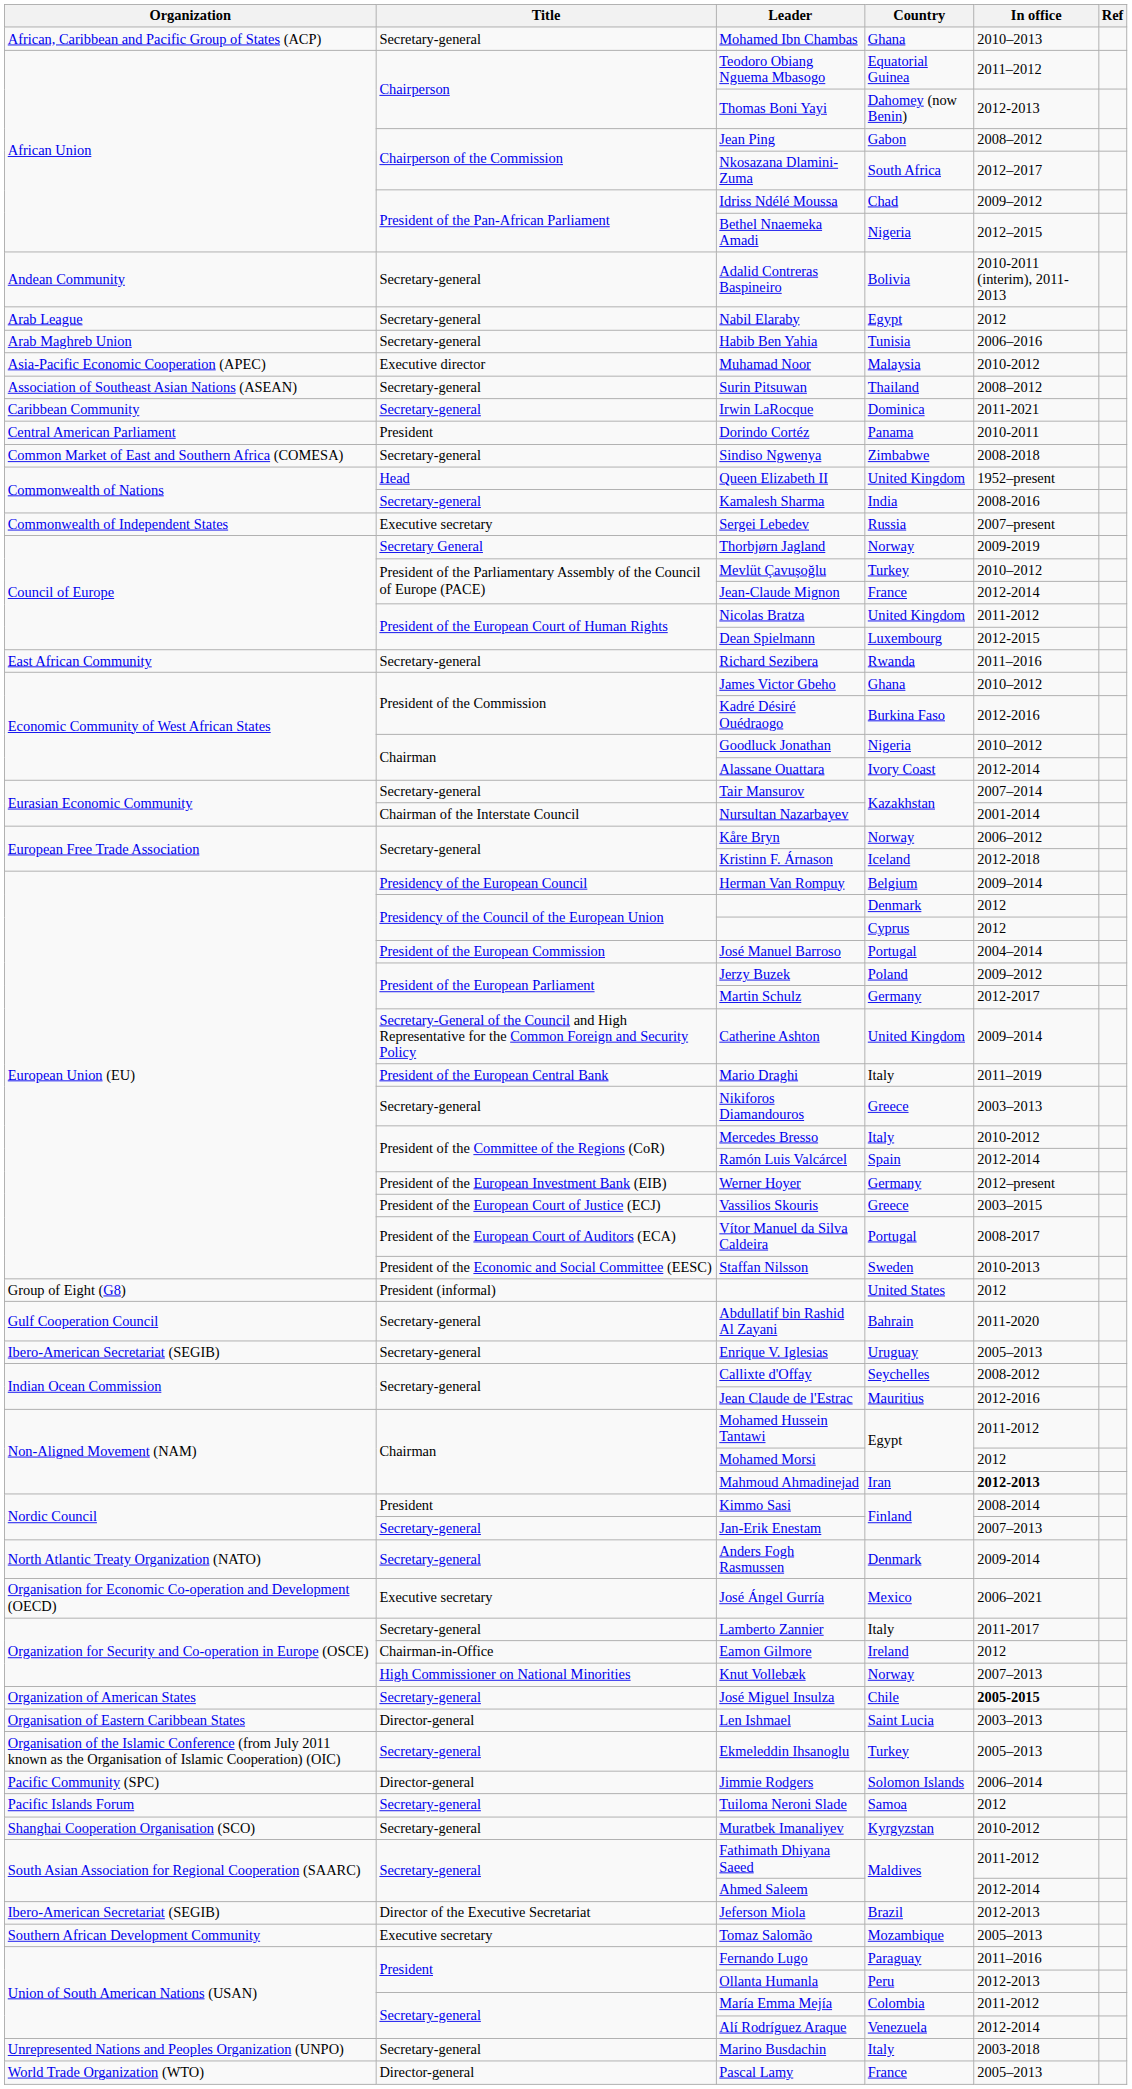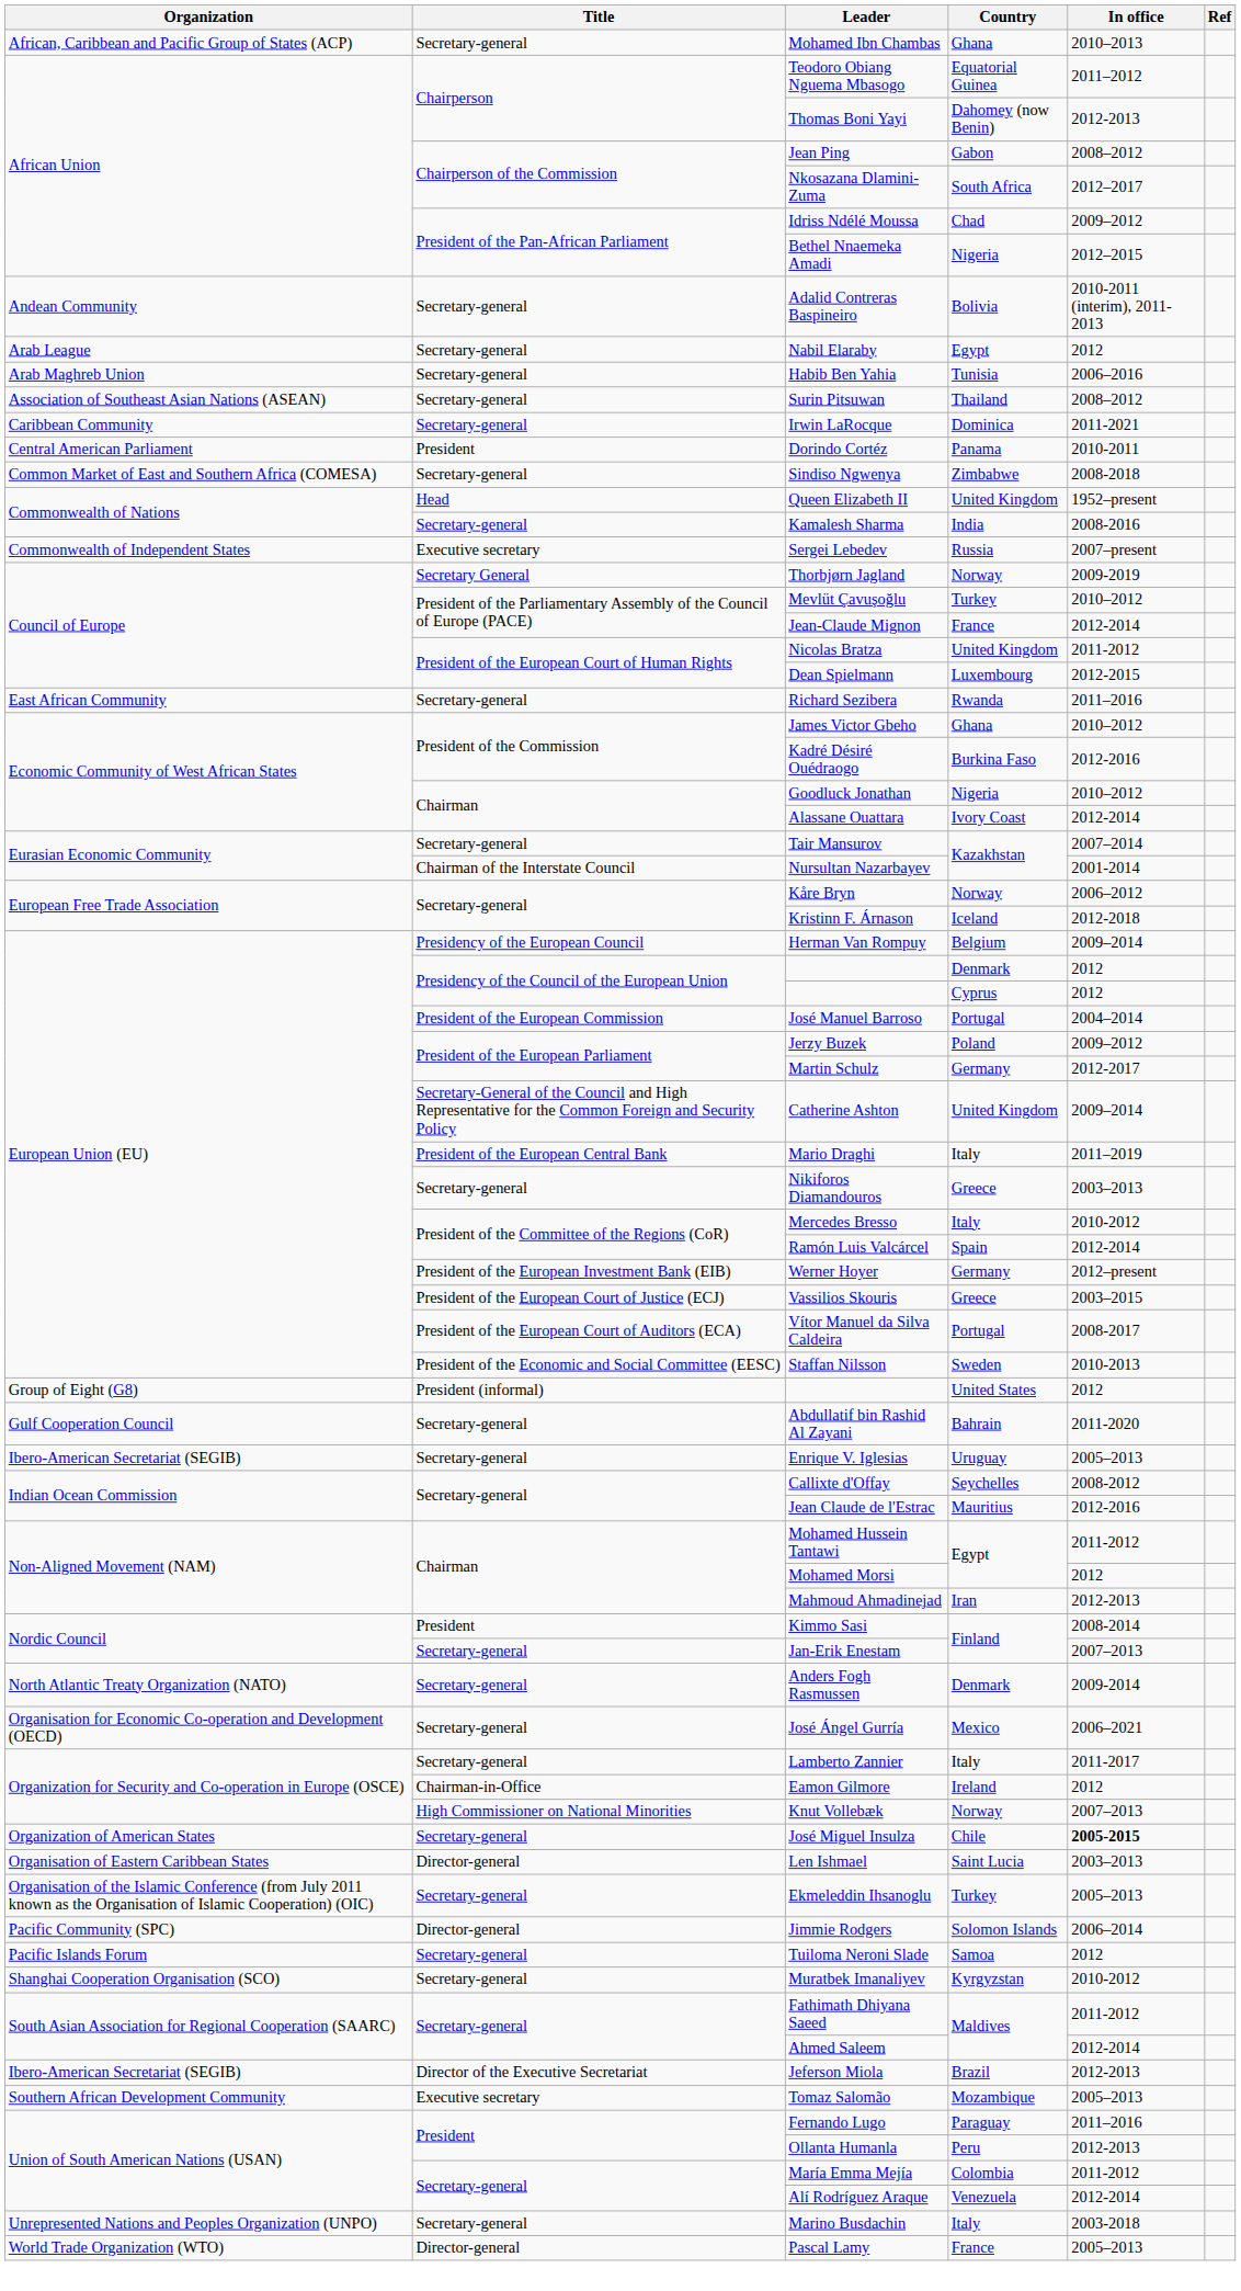 <table class="wikitable unsortable">
 <tr>
 <th>Organization</th>
 <th>Title</th>
 <th>Leader</th>
 <th>Country</th>
 <th>In office</th>
 <th>Ref</th>
 </tr>
 <tr>
 <td><a href='#'>African, Caribbean and Pacific Group of States</a> (ACP)</td>
 <td>Secretary-general</td>
 <td><a href='#'>Mohamed Ibn Chambas</a></td>
 <td><a href='#'>Ghana</a></td>
 <td>2010–2013</td>
 <td></td>
 </tr>
 <tr>
 <td rowspan="6"><a href='#'>African Union</a></td>
 <td rowspan="2"><a href='#'>Chairperson</a></td>
 <td><a href='#'>Teodoro Obiang Nguema Mbasogo</a></td>
 <td><a href='#'>Equatorial Guinea</a></td>
 <td>2011–2012</td>
 <td></td>
 </tr>
 <tr>
 <td><a href='#'>Thomas Boni Yayi</a></td>
 <td><a href='#'>Dahomey</a> (now <a href='#'>Benin</a>)</td>
 <td>2012-2013</td>
 <td></td>
 </tr>
 <tr>
 <td rowspan="2"><a href='#'>Chairperson of the Commission</a></td>
 <td><a href='#'>Jean Ping</a></td>
 <td><a href='#'>Gabon</a></td>
 <td>2008–2012</td>
 <td></td>
 </tr>
 <tr>
 <td><a href='#'>Nkosazana Dlamini-Zuma</a></td>
 <td><a href='#'>South Africa</a></td>
 <td>2012–2017</td>
 <td></td>
 </tr>
 <tr>
 <td rowspan="2"><a href='#'>President of the Pan-African Parliament</a></td>
 <td><a href='#'>Idriss Ndélé Moussa</a></td>
 <td><a href='#'>Chad</a></td>
 <td>2009–2012</td>
 <td></td>
 </tr>
 <tr>
 <td><a href='#'>Bethel Nnaemeka Amadi</a></td>
 <td><a href='#'>Nigeria</a></td>
 <td>2012–2015</td>
 <td></td>
 </tr>
 <tr>
 <td><a href='#'>Andean Community</a></td>
 <td>Secretary-general</td>
 <td><a href='#'>Adalid Contreras Baspineiro</a></td>
 <td><a href='#'>Bolivia</a></td>
 <td>2010-2011 (interim), 2011-2013</td>
 <td></td>
 </tr>
 <tr>
 <td><a href='#'>Arab League</a></td>
 <td>Secretary-general</td>
 <td><a href='#'>Nabil Elaraby</a></td>
 <td><a href='#'>Egypt</a></td>
 <td>2012</td>
 <td></td>
 </tr>
 <tr>
 <td><a href='#'>Arab Maghreb Union</a></td>
 <td>Secretary-general</td>
 <td><a href='#'>Habib Ben Yahia</a></td>
 <td><a href='#'>Tunisia</a></td>
 <td>2006–2016</td>
-<td></td>
-</tr>
-<tr>
-<td><a href='#'>Asia-Pacific Economic Cooperation</a> (APEC)</td>
-<td>Executive director</td>
-<td><a href='#'>Muhamad Noor</a></td>
-<td><a href='#'>Malaysia</a></td>
-<td>2010-2012</td>
 <td></td>
 </tr>
 <tr>
 <td><a href='#'>Association of Southeast Asian Nations</a> (ASEAN)</td>
 <td>Secretary-general</td>
 <td><a href='#'>Surin Pitsuwan</a></td>
 <td><a href='#'>Thailand</a></td>
 <td>2008–2012</td>
 <td></td>
 </tr>
 <tr>
 <td><a href='#'>Caribbean Community</a></td>
 <td><a href='#'>Secretary-general</a></td>
 <td><a href='#'>Irwin LaRocque</a></td>
 <td><a href='#'>Dominica</a></td>
 <td>2011-2021</td>
 <td></td>
 </tr>
 <tr>
 <td><a href='#'>Central American Parliament</a></td>
 <td>President</td>
 <td><a href='#'>Dorindo Cortéz</a></td>
 <td><a href='#'>Panama</a></td>
 <td>2010-2011</td>
 <td></td>
 </tr>
 <tr>
 <td><a href='#'>Common Market of East and Southern Africa</a> (COMESA)</td>
 <td>Secretary-general</td>
 <td><a href='#'>Sindiso Ngwenya</a></td>
 <td><a href='#'>Zimbabwe</a></td>
 <td>2008-2018</td>
 <td></td>
 </tr>
 <tr>
 <td rowspan="2"><a href='#'>Commonwealth of Nations</a></td>
 <td><a href='#'>Head</a></td>
 <td><a href='#'>Queen Elizabeth II</a></td>
 <td><a href='#'>United Kingdom</a></td>
 <td>1952–present</td>
 <td></td>
 </tr>
 <tr>
 <td><a href='#'>Secretary-general</a></td>
 <td><a href='#'>Kamalesh Sharma</a></td>
 <td><a href='#'>India</a></td>
 <td>2008-2016</td>
 <td></td>
 </tr>
 <tr>
 <td><a href='#'>Commonwealth of Independent States</a></td>
 <td>Executive secretary</td>
 <td><a href='#'>Sergei Lebedev</a></td>
 <td><a href='#'>Russia</a></td>
 <td>2007–present</td>
 <td></td>
 </tr>
 <tr>
 <td rowspan="5"><a href='#'>Council of Europe</a></td>
 <td><a href='#'>Secretary General</a></td>
 <td><a href='#'>Thorbjørn Jagland</a></td>
 <td><a href='#'>Norway</a></td>
 <td>2009-2019</td>
 <td></td>
 </tr>
 <tr>
 <td rowspan="2">President of the Parliamentary Assembly of the Council of Europe (PACE)</td>
 <td><a href='#'>Mevlüt Çavuşoğlu</a></td>
 <td><a href='#'>Turkey</a></td>
 <td>2010–2012</td>
 <td></td>
 </tr>
 <tr>
 <td><a href='#'>Jean-Claude Mignon</a></td>
 <td><a href='#'>France</a></td>
 <td>2012-2014</td>
 <td></td>
 </tr>
 <tr>
 <td rowspan="2"><a href='#'>President of the European Court of Human Rights</a></td>
 <td><a href='#'>Nicolas Bratza</a></td>
 <td><a href='#'>United Kingdom</a></td>
 <td>2011-2012</td>
 <td></td>
 </tr>
 <tr>
 <td><a href='#'>Dean Spielmann</a></td>
 <td><a href='#'>Luxembourg</a></td>
 <td>2012-2015</td>
 <td></td>
 </tr>
 <tr>
 <td><a href='#'>East African Community</a></td>
 <td>Secretary-general</td>
 <td><a href='#'>Richard Sezibera</a></td>
 <td><a href='#'>Rwanda</a></td>
 <td>2011–2016</td>
 <td></td>
 </tr>
 <tr>
 <td rowspan="4"><a href='#'>Economic Community of West African States</a></td>
 <td rowspan="2">President of the Commission</td>
 <td><a href='#'>James Victor Gbeho</a></td>
 <td><a href='#'>Ghana</a></td>
 <td>2010–2012</td>
 <td></td>
 </tr>
 <tr>
 <td><a href='#'>Kadré Désiré Ouédraogo</a></td>
 <td><a href='#'>Burkina Faso</a></td>
 <td>2012-2016</td>
 <td></td>
 </tr>
 <tr>
 <td rowspan="2">Chairman</td>
 <td><a href='#'>Goodluck Jonathan</a></td>
 <td><a href='#'>Nigeria</a></td>
 <td>2010–2012</td>
 <td></td>
 </tr>
 <tr>
 <td><a href='#'>Alassane Ouattara</a></td>
 <td><a href='#'>Ivory Coast</a></td>
 <td>2012-2014</td>
 <td></td>
 </tr>
 <tr>
 <td rowspan="2"><a href='#'>Eurasian Economic Community</a></td>
 <td>Secretary-general</td>
 <td><a href='#'>Tair Mansurov</a></td>
 <td rowspan="2"><a href='#'>Kazakhstan</a></td>
 <td>2007–2014</td>
 <td></td>
 </tr>
 <tr>
 <td>Chairman of the Interstate Council</td>
 <td><a href='#'>Nursultan Nazarbayev</a></td>
 <td>2001-2014</td>
 <td></td>
 </tr>
 <tr>
 <td rowspan="2"><a href='#'>European Free Trade Association</a></td>
 <td rowspan="2">Secretary-general</td>
 <td><a href='#'>Kåre Bryn</a></td>
 <td><a href='#'>Norway</a></td>
 <td>2006–2012</td>
 <td></td>
 </tr>
 <tr>
 <td><a href='#'>Kristinn F. Árnason</a></td>
 <td><a href='#'>Iceland</a></td>
 <td>2012-2018</td>
 <td></td>
 </tr>
 <tr>
 <td rowspan="15"><a href='#'>European Union</a> (EU)</td>
 <td><a href='#'>Presidency of the European Council</a></td>
 <td><a href='#'>Herman Van Rompuy</a></td>
 <td><a href='#'>Belgium</a></td>
 <td>2009–2014</td>
 <td></td>
 </tr>
 <tr>
 <td rowspan="2"><a href='#'>Presidency of the Council of the European Union</a></td>
 <td></td>
 <td><a href='#'>Denmark</a></td>
 <td>2012</td>
 <td></td>
 </tr>
 <tr>
 <td></td>
 <td><a href='#'>Cyprus</a></td>
 <td>2012</td>
 <td></td>
 </tr>
 <tr>
 <td><a href='#'>President of the European Commission</a></td>
 <td><a href='#'>José Manuel Barroso</a></td>
 <td><a href='#'>Portugal</a></td>
 <td>2004–2014</td>
 <td></td>
 </tr>
 <tr>
 <td rowspan="2"><a href='#'>President of the European Parliament</a></td>
 <td><a href='#'>Jerzy Buzek</a></td>
 <td><a href='#'>Poland</a></td>
 <td>2009–2012</td>
 <td></td>
 </tr>
 <tr>
 <td><a href='#'>Martin Schulz</a></td>
 <td><a href='#'>Germany</a></td>
 <td>2012-2017</td>
 <td></td>
 </tr>
 <tr>
 <td><a href='#'>Secretary-General of the Council</a> and High Representative for the <a href='#'>Common Foreign and Security Policy</a></td>
 <td><a href='#'>Catherine Ashton</a></td>
 <td><a href='#'>United Kingdom</a></td>
 <td>2009–2014</td>
 <td></td>
 </tr>
 <tr>
 <td><a href='#'>President of the European Central Bank</a></td>
 <td><a href='#'>Mario Draghi</a></td>
 <td>Italy</td>
 <td>2011–2019</td>
 <td></td>
 </tr>
 <tr>
 <td>Secretary-general</td>
 <td><a href='#'>Nikiforos Diamandouros</a></td>
 <td><a href='#'>Greece</a></td>
 <td>2003–2013</td>
 <td></td>
 </tr>
 <tr>
 <td rowspan="2">President of the <a href='#'>Committee of the Regions</a> (CoR)</td>
 <td><a href='#'>Mercedes Bresso</a></td>
 <td><a href='#'>Italy</a></td>
 <td>2010-2012</td>
 <td></td>
 </tr>
 <tr>
 <td><a href='#'>Ramón Luis Valcárcel</a></td>
 <td><a href='#'>Spain</a></td>
 <td>2012-2014</td>
 <td></td>
 </tr>
 <tr>
 <td>President of the <a href='#'>European Investment Bank</a> (EIB)</td>
 <td><a href='#'>Werner Hoyer</a></td>
 <td><a href='#'>Germany</a></td>
 <td>2012–present</td>
 <td></td>
 </tr>
 <tr>
 <td>President of the <a href='#'>European Court of Justice</a> (ECJ)</td>
 <td><a href='#'>Vassilios Skouris</a></td>
 <td><a href='#'>Greece</a></td>
 <td>2003–2015</td>
 <td></td>
 </tr>
 <tr>
 <td>President of the <a href='#'>European Court of Auditors</a> (ECA)</td>
 <td><a href='#'>Vítor Manuel da Silva Caldeira</a></td>
 <td><a href='#'>Portugal</a></td>
 <td>2008-2017</td>
 <td></td>
 </tr>
 <tr>
 <td>President of the <a href='#'>Economic and Social Committee</a> (EESC)</td>
 <td><a href='#'>Staffan Nilsson</a></td>
 <td><a href='#'>Sweden</a></td>
 <td>2010-2013</td>
 <td></td>
 </tr>
 <tr>
 <td>Group of Eight (<a href='#'>G8</a>)</td>
 <td>President (informal)</td>
 <td></td>
 <td><a href='#'>United States</a></td>
 <td>2012</td>
 <td></td>
 </tr>
 <tr>
 <td><a href='#'>Gulf Cooperation Council</a></td>
 <td>Secretary-general</td>
 <td><a href='#'>Abdullatif bin Rashid Al Zayani</a></td>
 <td><a href='#'>Bahrain</a></td>
 <td>2011-2020</td>
 <td></td>
 </tr>
 <tr>
 <td><a href='#'>Ibero-American Secretariat</a> (SEGIB)</td>
 <td>Secretary-general</td>
 <td><a href='#'>Enrique V. Iglesias</a></td>
 <td><a href='#'>Uruguay</a></td>
 <td>2005–2013</td>
 <td></td>
 </tr>
 <tr>
 <td rowspan="2"><a href='#'>Indian Ocean Commission</a></td>
 <td rowspan="2">Secretary-general</td>
 <td><a href='#'>Callixte d'Offay</a></td>
 <td><a href='#'>Seychelles</a></td>
 <td>2008-2012</td>
 <td></td>
 </tr>
 <tr>
 <td><a href='#'>Jean Claude de l'Estrac</a></td>
 <td><a href='#'>Mauritius</a></td>
 <td>2012-2016</td>
 <td></td>
 </tr>
 <tr>
 <td rowspan="3"><a href='#'>Non-Aligned Movement</a> (NAM)</td>
 <td rowspan="3">Chairman</td>
 <td><a href='#'>Mohamed Hussein Tantawi</a></td>
 <td rowspan="2">Egypt</td>
 <td>2011-2012</td>
 <td></td>
 </tr>
 <tr>
 <td><a href='#'>Mohamed Morsi</a></td>
 <td>2012</td>
 <td></td>
 </tr>
 <tr>
 <td><a href='#'>Mahmoud Ahmadinejad</a></td>
 <td><a href='#'>Iran</a></td>
-<td><strong>2012-2013</strong></td>
+<td>2012-2013</td>
 <td></td>
 </tr>
 <tr>
 <td rowspan="2"><a href='#'>Nordic Council</a></td>
 <td>President</td>
 <td><a href='#'>Kimmo Sasi</a></td>
 <td rowspan="2"><a href='#'>Finland</a></td>
 <td>2008-2014</td>
 <td></td>
 </tr>
 <tr>
 <td><a href='#'>Secretary-general</a></td>
 <td><a href='#'>Jan-Erik Enestam</a></td>
 <td>2007–2013</td>
 <td></td>
 </tr>
 <tr>
 <td><a href='#'>North Atlantic Treaty Organization</a> (NATO)</td>
 <td><a href='#'>Secretary-general</a></td>
 <td><a href='#'>Anders Fogh Rasmussen</a></td>
 <td><a href='#'>Denmark</a></td>
 <td>2009-2014</td>
 <td></td>
 </tr>
 <tr>
 <td><a href='#'>Organisation for Economic Co-operation and Development</a> (OECD)</td>
-<td>Executive secretary</td>
+<td>Secretary-general</td>
 <td><a href='#'>José Ángel Gurría</a></td>
 <td><a href='#'>Mexico</a></td>
 <td>2006–2021</td>
 <td></td>
 </tr>
 <tr>
 <td rowspan="3"><a href='#'>Organization for Security and Co-operation in Europe</a> (OSCE)</td>
 <td>Secretary-general</td>
 <td><a href='#'>Lamberto Zannier</a></td>
 <td>Italy</td>
 <td>2011-2017</td>
 <td></td>
 </tr>
 <tr>
 <td>Chairman-in-Office</td>
 <td><a href='#'>Eamon Gilmore</a></td>
 <td><a href='#'>Ireland</a></td>
 <td>2012</td>
 <td></td>
 </tr>
 <tr>
 <td><a href='#'>High Commissioner on National Minorities</a></td>
 <td><a href='#'>Knut Vollebæk</a></td>
 <td><a href='#'>Norway</a></td>
 <td>2007–2013</td>
 <td></td>
 </tr>
 <tr>
 <td><a href='#'>Organization of American States</a></td>
 <td><a href='#'>Secretary-general</a></td>
 <td><a href='#'>José Miguel Insulza</a></td>
 <td><a href='#'>Chile</a></td>
 <td><strong>2005-2015</strong></td>
 <td></td>
 </tr>
 <tr>
 <td><a href='#'>Organisation of Eastern Caribbean States</a></td>
 <td>Director-general</td>
 <td><a href='#'>Len Ishmael</a></td>
 <td><a href='#'>Saint Lucia</a></td>
 <td>2003–2013</td>
 <td></td>
 </tr>
 <tr>
 <td><a href='#'>Organisation of the Islamic Conference</a> (from July 2011 known as the Organisation of Islamic Cooperation) (OIC)</td>
 <td><a href='#'>Secretary-general</a></td>
 <td><a href='#'>Ekmeleddin Ihsanoglu</a></td>
 <td><a href='#'>Turkey</a></td>
 <td>2005–2013</td>
 <td></td>
 </tr>
 <tr>
 <td><a href='#'>Pacific Community</a> (SPC)</td>
 <td>Director-general</td>
 <td><a href='#'>Jimmie Rodgers</a></td>
 <td><a href='#'>Solomon Islands</a></td>
 <td>2006–2014</td>
 <td></td>
 </tr>
 <tr>
 <td><a href='#'>Pacific Islands Forum</a></td>
 <td><a href='#'>Secretary-general</a></td>
 <td><a href='#'>Tuiloma Neroni Slade</a></td>
 <td><a href='#'>Samoa</a></td>
 <td>2012</td>
 <td></td>
 </tr>
 <tr>
 <td><a href='#'>Shanghai Cooperation Organisation</a> (SCO)</td>
 <td>Secretary-general</td>
 <td><a href='#'>Muratbek Imanaliyev</a></td>
 <td><a href='#'>Kyrgyzstan</a></td>
 <td>2010-2012</td>
 <td></td>
 </tr>
 <tr>
 <td rowspan="2"><a href='#'>South Asian Association for Regional Cooperation</a> (SAARC)</td>
 <td rowspan="2"><a href='#'>Secretary-general</a></td>
 <td><a href='#'>Fathimath Dhiyana Saeed</a></td>
 <td rowspan="2"><a href='#'>Maldives</a></td>
 <td>2011-2012</td>
 <td></td>
 </tr>
 <tr>
 <td><a href='#'>Ahmed Saleem</a></td>
 <td>2012-2014</td>
 <td></td>
 </tr>
 <tr>
 <td><a href='#'>Ibero-American Secretariat</a> (SEGIB)</td>
 <td>Director of the Executive Secretariat</td>
 <td><a href='#'>Jeferson Miola</a></td>
 <td><a href='#'>Brazil</a></td>
 <td>2012-2013</td>
 <td></td>
 </tr>
 <tr>
 <td><a href='#'>Southern African Development Community</a></td>
 <td>Executive secretary</td>
 <td><a href='#'>Tomaz Salomão</a></td>
 <td><a href='#'>Mozambique</a></td>
 <td>2005–2013</td>
 <td></td>
 </tr>
 <tr>
 <td rowspan="4"><a href='#'>Union of South American Nations</a> (USAN)</td>
 <td rowspan="2"><a href='#'>President</a></td>
 <td><a href='#'>Fernando Lugo</a></td>
 <td><a href='#'>Paraguay</a></td>
 <td>2011–2016</td>
 <td></td>
 </tr>
 <tr>
 <td><a href='#'>Ollanta Humanla</a></td>
 <td><a href='#'>Peru</a></td>
 <td>2012-2013</td>
 <td></td>
 </tr>
 <tr>
 <td rowspan="2"><a href='#'>Secretary-general</a></td>
 <td><a href='#'>María Emma Mejía</a></td>
 <td><a href='#'>Colombia</a></td>
 <td>2011-2012</td>
 <td></td>
 </tr>
 <tr>
 <td><a href='#'>Alí Rodríguez Araque</a></td>
 <td><a href='#'>Venezuela</a></td>
 <td>2012-2014</td>
 <td></td>
 </tr>
 <tr>
 <td><a href='#'>Unrepresented Nations and Peoples Organization</a> (UNPO)</td>
 <td>Secretary-general</td>
 <td><a href='#'>Marino Busdachin</a></td>
 <td><a href='#'>Italy</a></td>
 <td>2003-2018</td>
 <td></td>
 </tr>
 <tr>
 <td><a href='#'>World Trade Organization</a> (WTO)</td>
 <td>Director-general</td>
 <td><a href='#'>Pascal Lamy</a></td>
 <td><a href='#'>France</a></td>
 <td>2005–2013</td>
 <td></td>
 </tr>
 </table>
